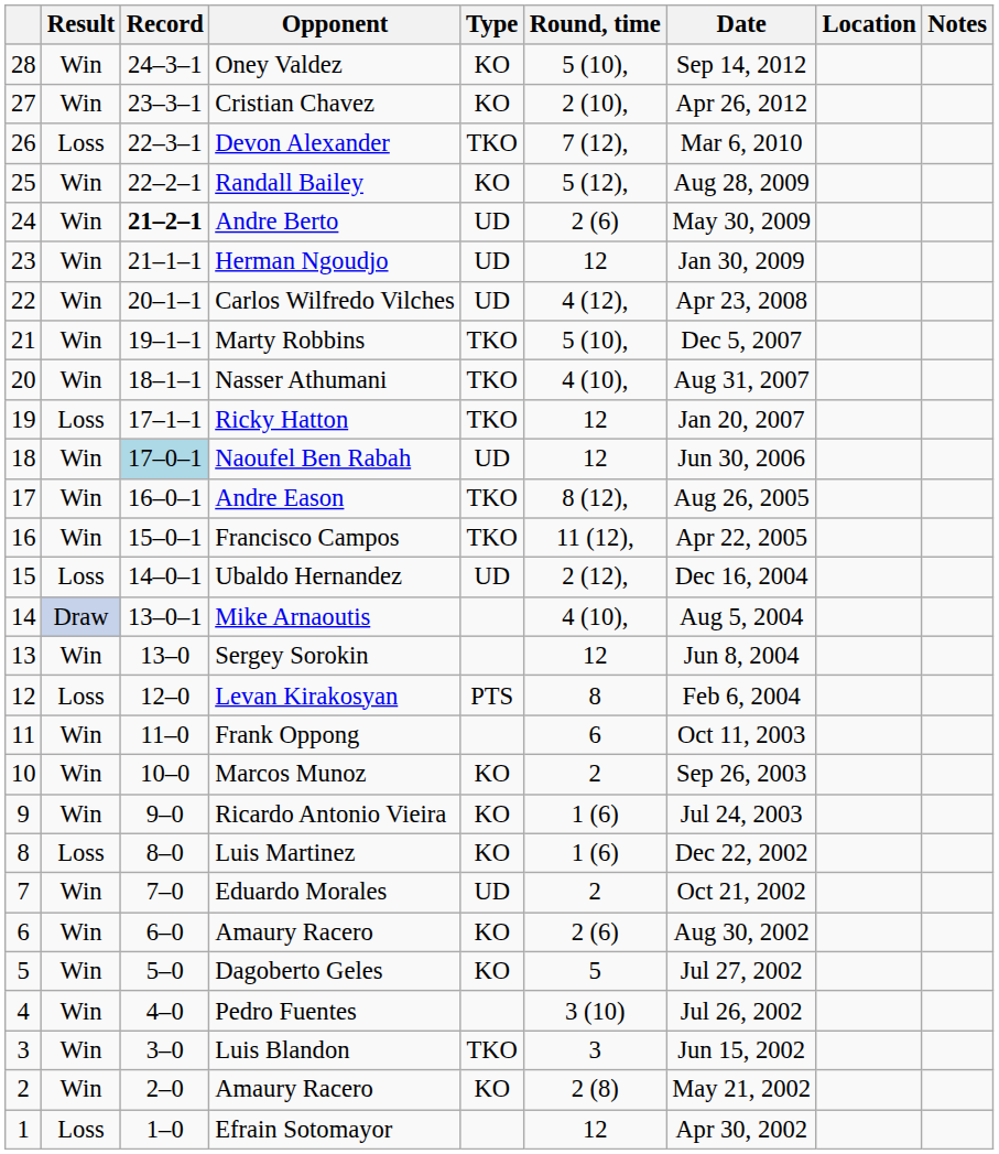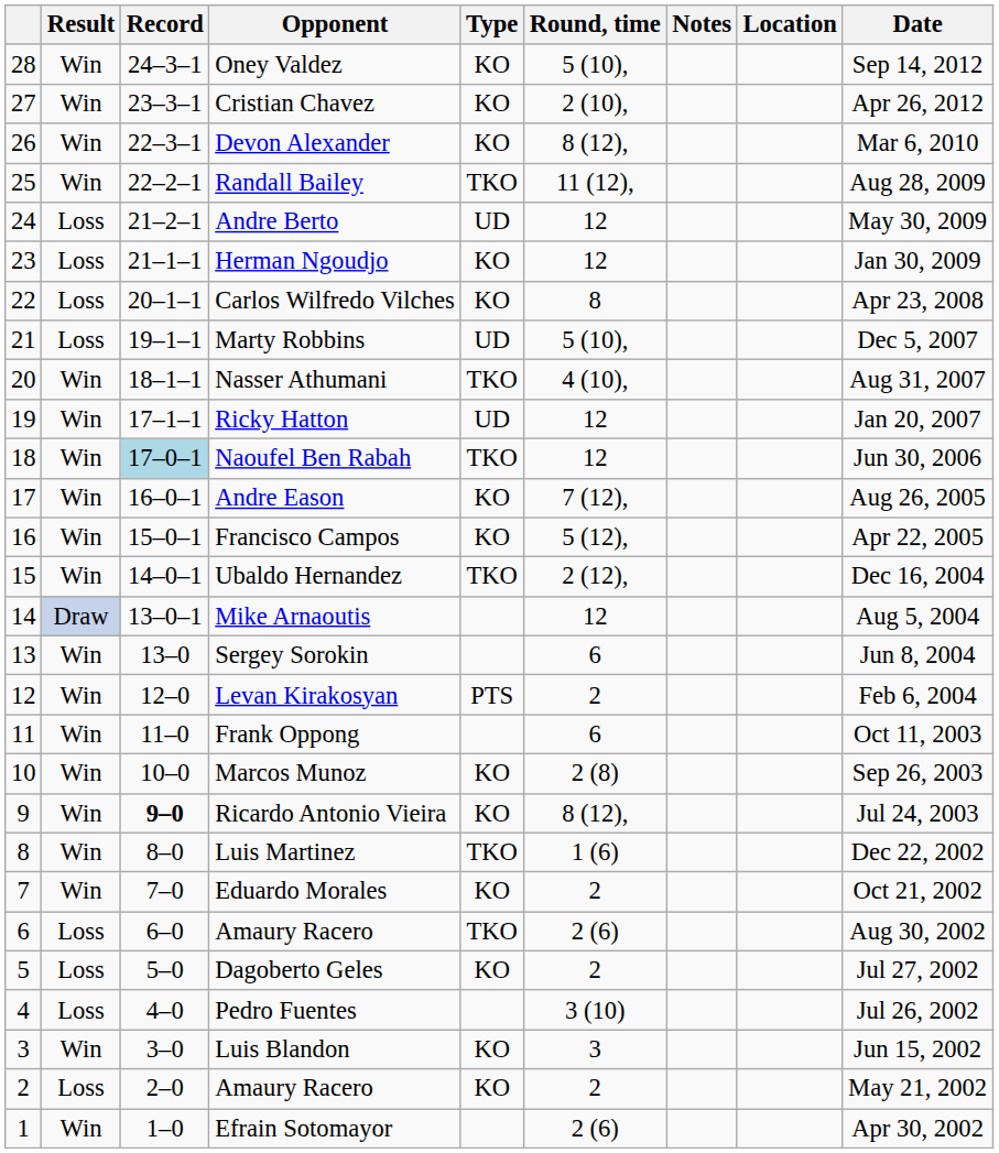 <table class="wikitable" style="text-align:center">
 <tr>
 <th></th>
 <th>Result</th>
 <th>Record</th>
 <th>Opponent</th>
 <th>Type</th>
 <th>Round, time</th>
+<th>Notes</th>
+<th>Location</th>
 <th>Date</th>
-<th>Location</th>
-<th>Notes</th>
 </tr>
 <tr>
 <td>28</td>
 <td>Win</td>
 <td>24–3–1</td>
 <td style="text-align:left;">Oney Valdez</td>
 <td>KO</td>
 <td>5 (10), </td>
+<td></td>
+<td style="text-align:left;"></td>
 <td>Sep 14, 2012</td>
-<td style="text-align:left;"></td>
-<td></td>
 </tr>
 <tr>
 <td>27</td>
 <td>Win</td>
 <td>23–3–1</td>
 <td style="text-align:left;">Cristian Chavez</td>
 <td>KO</td>
 <td>2 (10), </td>
+<td></td>
+<td style="text-align:left;"></td>
 <td>Apr 26, 2012</td>
-<td style="text-align:left;"></td>
-<td></td>
 </tr>
 <tr>
 <td>26</td>
-<td>Loss</td>
+<td>Win</td>
 <td>22–3–1</td>
 <td style="text-align:left;"><a href='#'>Devon Alexander</a></td>
-<td>TKO</td>
-<td>7 (12), </td>
-<td>Mar 6, 2010</td>
+<td>KO</td>
+<td>8 (12), </td>
 <td style="text-align:left;"></td>
 <td style="text-align:left;"></td>
+<td>Mar 6, 2010</td>
 </tr>
 <tr>
 <td>25</td>
 <td>Win</td>
 <td>22–2–1</td>
 <td style="text-align:left;"><a href='#'>Randall Bailey</a></td>
-<td>KO</td>
-<td>5 (12), </td>
-<td>Aug 28, 2009</td>
+<td>TKO</td>
+<td>11 (12), </td>
 <td style="text-align:left;"></td>
 <td style="text-align:left;"></td>
+<td>Aug 28, 2009</td>
 </tr>
 <tr>
 <td>24</td>
-<td>Win</td>
-<td><strong>21–2–1</strong></td>
+<td>Loss</td>
+<td>21–2–1</td>
 <td style="text-align:left;"><a href='#'>Andre Berto</a></td>
 <td>UD</td>
-<td>2 (6)</td>
-<td>May 30, 2009</td>
+<td>12</td>
 <td style="text-align:left;"></td>
 <td style="text-align:left;"></td>
+<td>May 30, 2009</td>
 </tr>
 <tr>
 <td>23</td>
-<td>Win</td>
+<td>Loss</td>
 <td>21–1–1</td>
 <td style="text-align:left;"><a href='#'>Herman Ngoudjo</a></td>
-<td>UD</td>
+<td>KO</td>
 <td>12</td>
-<td>Jan 30, 2009</td>
 <td style="text-align:left;"></td>
 <td style="text-align:left;"></td>
+<td>Jan 30, 2009</td>
 </tr>
 <tr>
 <td>22</td>
-<td>Win</td>
+<td>Loss</td>
 <td>20–1–1</td>
 <td style="text-align:left;">Carlos Wilfredo Vilches</td>
-<td>UD</td>
-<td>4 (12), </td>
+<td>KO</td>
+<td>8</td>
+<td></td>
+<td style="text-align:left;"></td>
 <td>Apr 23, 2008</td>
-<td style="text-align:left;"></td>
-<td></td>
 </tr>
 <tr>
 <td>21</td>
-<td>Win</td>
+<td>Loss</td>
 <td>19–1–1</td>
 <td style="text-align:left;">Marty Robbins</td>
-<td>TKO</td>
+<td>UD</td>
 <td>5 (10), </td>
+<td></td>
+<td style="text-align:left;"></td>
 <td>Dec 5, 2007</td>
-<td style="text-align:left;"></td>
-<td></td>
 </tr>
 <tr>
 <td>20</td>
 <td>Win</td>
 <td>18–1–1</td>
 <td style="text-align:left;">Nasser Athumani</td>
 <td>TKO</td>
 <td>4 (10), </td>
+<td></td>
+<td style="text-align:left;"></td>
 <td>Aug 31, 2007</td>
-<td style="text-align:left;"></td>
-<td></td>
 </tr>
 <tr>
 <td>19</td>
-<td>Loss</td>
+<td>Win</td>
 <td>17–1–1</td>
 <td style="text-align:left;"><a href='#'>Ricky Hatton</a></td>
-<td>TKO</td>
+<td>UD</td>
 <td>12</td>
-<td>Jan 20, 2007</td>
 <td style="text-align:left;"></td>
 <td style="text-align:left;"></td>
+<td>Jan 20, 2007</td>
 </tr>
 <tr>
 <td>18</td>
 <td>Win</td>
 <td style="background: lightblue;">17–0–1</td>
 <td style="text-align:left;"><a href='#'>Naoufel Ben Rabah</a></td>
-<td>UD</td>
+<td>TKO</td>
 <td>12</td>
-<td>Jun 30, 2006</td>
 <td style="text-align:left;"></td>
 <td style="text-align:left;"></td>
+<td>Jun 30, 2006</td>
 </tr>
 <tr>
 <td>17</td>
 <td>Win</td>
 <td>16–0–1</td>
 <td style="text-align:left;"><a href='#'>Andre Eason</a></td>
-<td>TKO</td>
-<td>8 (12), </td>
-<td>Aug 26, 2005</td>
+<td>KO</td>
+<td>7 (12), </td>
 <td style="text-align:left;"></td>
 <td style="text-align:left;"></td>
+<td>Aug 26, 2005</td>
 </tr>
 <tr>
 <td>16</td>
 <td>Win</td>
 <td>15–0–1</td>
 <td style="text-align:left;">Francisco Campos</td>
-<td>TKO</td>
-<td>11 (12), </td>
-<td>Apr 22, 2005</td>
+<td>KO</td>
+<td>5 (12), </td>
 <td style="text-align:left;"></td>
 <td style="text-align:left;"></td>
+<td>Apr 22, 2005</td>
 </tr>
 <tr>
 <td>15</td>
-<td>Loss</td>
+<td>Win</td>
 <td>14–0–1</td>
 <td style="text-align:left;">Ubaldo Hernandez</td>
-<td>UD</td>
+<td>TKO</td>
 <td>2 (12), </td>
-<td>Dec 16, 2004</td>
 <td style="text-align:left;"></td>
 <td style="text-align:left;"></td>
+<td>Dec 16, 2004</td>
 </tr>
 <tr>
 <td>14</td>
 <td style="background:#C5D2EA">Draw</td>
 <td>13–0–1</td>
 <td style="text-align:left;"><a href='#'>Mike Arnaoutis</a></td>
 <td></td>
-<td>4 (10), </td>
-<td>Aug 5, 2004</td>
+<td>12</td>
 <td style="text-align:left;"></td>
 <td style="text-align:left;"></td>
+<td>Aug 5, 2004</td>
 </tr>
 <tr>
 <td>13</td>
 <td>Win</td>
 <td>13–0</td>
 <td style="text-align:left;">Sergey Sorokin</td>
 <td></td>
-<td>12</td>
+<td>6</td>
+<td></td>
+<td style="text-align:left;"></td>
 <td>Jun 8, 2004</td>
-<td style="text-align:left;"></td>
-<td></td>
 </tr>
 <tr>
 <td>12</td>
-<td>Loss</td>
+<td>Win</td>
 <td>12–0</td>
 <td style="text-align:left;"><a href='#'>Levan Kirakosyan</a></td>
 <td>PTS</td>
-<td>8</td>
+<td>2</td>
+<td></td>
+<td style="text-align:left;"></td>
 <td>Feb 6, 2004</td>
-<td style="text-align:left;"></td>
-<td></td>
 </tr>
 <tr>
 <td>11</td>
 <td>Win</td>
 <td>11–0</td>
 <td style="text-align:left;">Frank Oppong</td>
 <td></td>
 <td>6</td>
+<td></td>
+<td style="text-align:left;"></td>
 <td>Oct 11, 2003</td>
-<td style="text-align:left;"></td>
-<td></td>
 </tr>
 <tr>
 <td>10</td>
 <td>Win</td>
 <td>10–0</td>
 <td style="text-align:left;">Marcos Munoz</td>
 <td>KO</td>
-<td>2</td>
+<td>2 (8)</td>
+<td></td>
+<td style="text-align:left;"></td>
 <td>Sep 26, 2003</td>
-<td style="text-align:left;"></td>
-<td></td>
 </tr>
 <tr>
 <td>9</td>
 <td>Win</td>
-<td>9–0</td>
+<td><strong>9–0</strong></td>
 <td style="text-align:left;">Ricardo Antonio Vieira</td>
 <td>KO</td>
-<td>1 (6)</td>
+<td>8 (12), </td>
+<td></td>
+<td style="text-align:left;"></td>
 <td>Jul 24, 2003</td>
-<td style="text-align:left;"></td>
-<td></td>
 </tr>
 <tr>
 <td>8</td>
-<td>Loss</td>
+<td>Win</td>
 <td>8–0</td>
 <td style="text-align:left;">Luis Martinez</td>
-<td>KO</td>
+<td>TKO</td>
 <td>1 (6)</td>
+<td></td>
+<td style="text-align:left;"></td>
 <td>Dec 22, 2002</td>
-<td style="text-align:left;"></td>
-<td></td>
 </tr>
 <tr>
 <td>7</td>
 <td>Win</td>
 <td>7–0</td>
 <td style="text-align:left;">Eduardo Morales</td>
-<td>UD</td>
+<td>KO</td>
 <td>2</td>
+<td></td>
+<td style="text-align:left;"></td>
 <td>Oct 21, 2002</td>
-<td style="text-align:left;"></td>
-<td></td>
 </tr>
 <tr>
 <td>6</td>
-<td>Win</td>
+<td>Loss</td>
 <td>6–0</td>
 <td style="text-align:left;">Amaury Racero</td>
-<td>KO</td>
+<td>TKO</td>
 <td>2 (6)</td>
+<td></td>
+<td style="text-align:left;"></td>
 <td>Aug 30, 2002</td>
-<td style="text-align:left;"></td>
-<td></td>
 </tr>
 <tr>
 <td>5</td>
-<td>Win</td>
+<td>Loss</td>
 <td>5–0</td>
 <td style="text-align:left;">Dagoberto Geles</td>
 <td>KO</td>
-<td>5</td>
+<td>2</td>
+<td></td>
+<td style="text-align:left;"></td>
 <td>Jul 27, 2002</td>
-<td style="text-align:left;"></td>
-<td></td>
 </tr>
 <tr>
 <td>4</td>
-<td>Win</td>
+<td>Loss</td>
 <td>4–0</td>
 <td style="text-align:left;">Pedro Fuentes</td>
 <td></td>
 <td>3 (10)</td>
+<td></td>
+<td style="text-align:left;"></td>
 <td>Jul 26, 2002</td>
-<td style="text-align:left;"></td>
-<td></td>
 </tr>
 <tr>
 <td>3</td>
 <td>Win</td>
 <td>3–0</td>
 <td style="text-align:left;">Luis Blandon</td>
-<td>TKO</td>
+<td>KO</td>
 <td>3</td>
+<td></td>
+<td style="text-align:left;"></td>
 <td>Jun 15, 2002</td>
-<td style="text-align:left;"></td>
-<td></td>
 </tr>
 <tr>
 <td>2</td>
-<td>Win</td>
+<td>Loss</td>
 <td>2–0</td>
 <td style="text-align:left;">Amaury Racero</td>
 <td>KO</td>
-<td>2 (8)</td>
+<td>2</td>
+<td></td>
+<td style="text-align:left;"></td>
 <td>May 21, 2002</td>
-<td style="text-align:left;"></td>
-<td></td>
 </tr>
 <tr>
 <td>1</td>
-<td>Loss</td>
+<td>Win</td>
 <td>1–0</td>
 <td style="text-align:left;">Efrain Sotomayor</td>
 <td></td>
-<td>12</td>
+<td>2 (6)</td>
+<td></td>
+<td style="text-align:left;"></td>
 <td>Apr 30, 2002</td>
-<td style="text-align:left;"></td>
-<td></td>
 </tr>
 </table>
